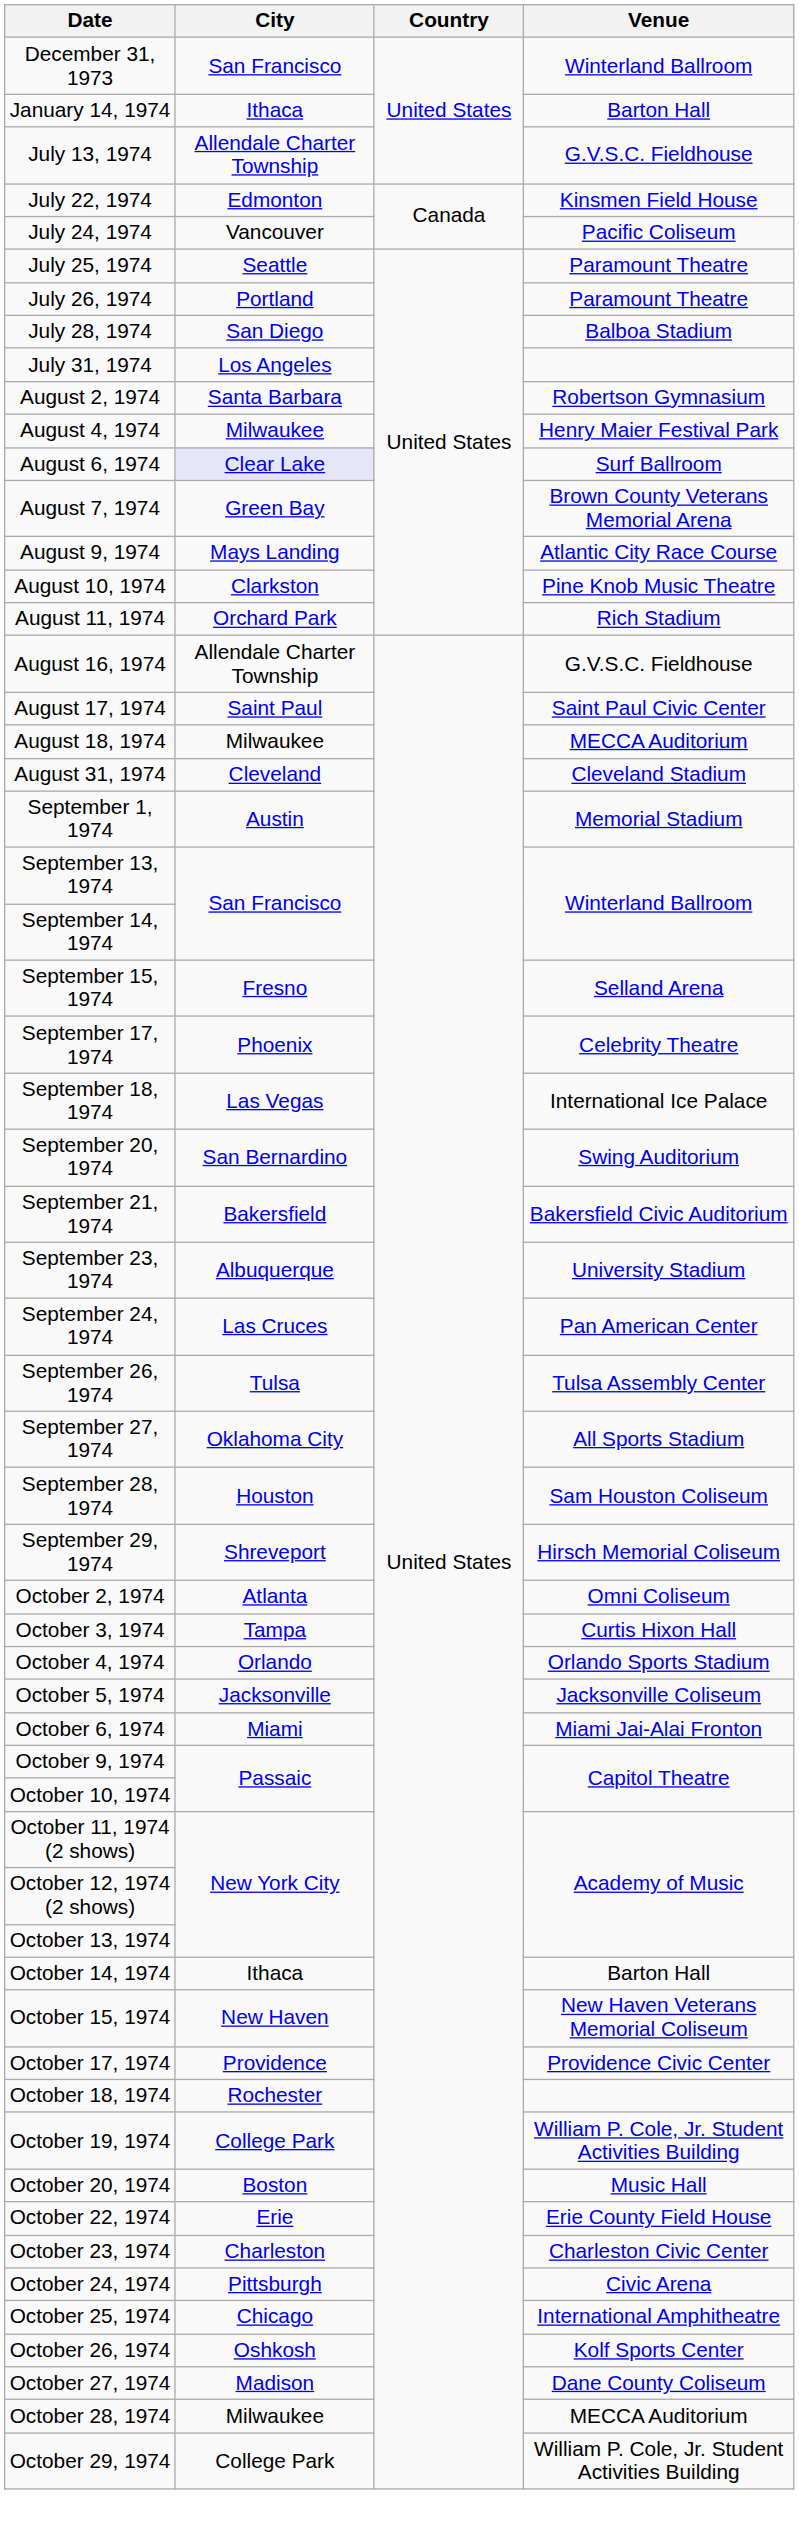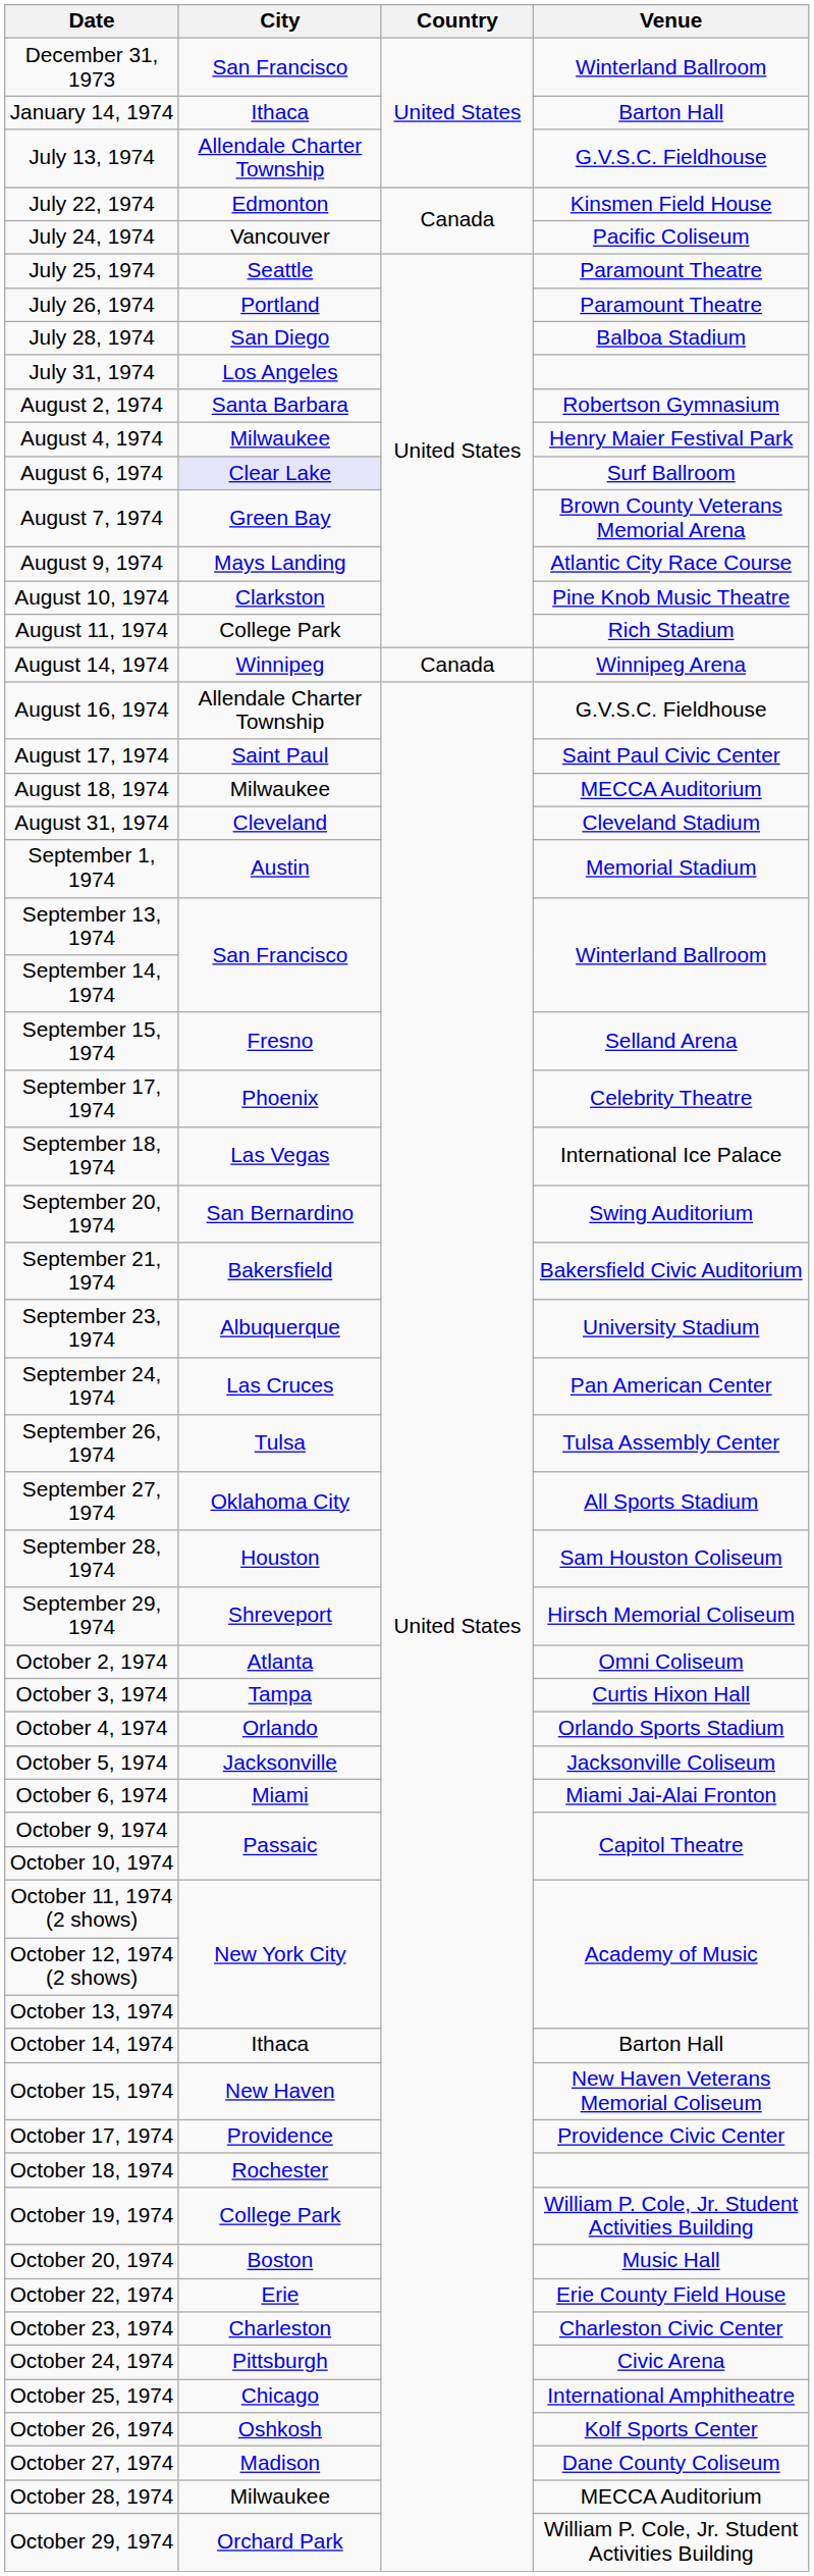 <table class="wikitable sortable plainrowheaders" style="text-align:center;">
 <tr>
 <th scope="col" style="width:11em;">Date</th>
 <th scope="col" style="width:13em;">City</th>
 <th scope="col" style="width:10em;">Country</th>
 <th scope="col" style="width:20em;">Venue</th>
 </tr>
 <tr>
 <td>December 31, 1973</td>
 <td><a href='#'>San Francisco</a></td>
 <td rowspan="3"><a href='#'>United States</a></td>
 <td><a href='#'>Winterland Ballroom</a></td>
 </tr>
 <tr>
 <td>January 14, 1974</td>
 <td><a href='#'>Ithaca</a></td>
 <td><a href='#'>Barton Hall</a></td>
 </tr>
 <tr>
 <td>July 13, 1974</td>
 <td><a href='#'>Allendale Charter Township</a></td>
 <td><a href='#'>G.V.S.C. Fieldhouse</a></td>
 </tr>
 <tr>
 <td>July 22, 1974</td>
 <td><a href='#'>Edmonton</a></td>
 <td rowspan="2">Canada</td>
 <td><a href='#'>Kinsmen Field House</a></td>
 </tr>
 <tr>
 <td>July 24, 1974</td>
 <td>Vancouver</td>
 <td><a href='#'>Pacific Coliseum</a></td>
 </tr>
 <tr>
 <td>July 25, 1974</td>
 <td><a href='#'>Seattle</a></td>
 <td rowspan="11">United States</td>
 <td><a href='#'>Paramount Theatre</a></td>
 </tr>
 <tr>
 <td>July 26, 1974</td>
 <td><a href='#'>Portland</a></td>
 <td><a href='#'>Paramount Theatre</a></td>
 </tr>
 <tr>
 <td>July 28, 1974</td>
 <td><a href='#'>San Diego</a></td>
 <td><a href='#'>Balboa Stadium</a></td>
 </tr>
 <tr>
 <td>July 31, 1974</td>
 <td><a href='#'>Los Angeles</a></td>
 <td></td>
 </tr>
 <tr>
 <td>August 2, 1974</td>
 <td><a href='#'>Santa Barbara</a></td>
 <td><a href='#'>Robertson Gymnasium</a></td>
 </tr>
 <tr>
 <td>August 4, 1974</td>
 <td><a href='#'>Milwaukee</a></td>
 <td><a href='#'>Henry Maier Festival Park</a></td>
 </tr>
 <tr>
 <td>August 6, 1974</td>
 <td style="background: lavender;"><a href='#'>Clear Lake</a></td>
 <td><a href='#'>Surf Ballroom</a></td>
 </tr>
 <tr>
 <td>August 7, 1974</td>
 <td><a href='#'>Green Bay</a></td>
 <td><a href='#'>Brown County Veterans Memorial Arena</a></td>
 </tr>
 <tr>
 <td>August 9, 1974</td>
 <td><a href='#'>Mays Landing</a></td>
 <td><a href='#'>Atlantic City Race Course</a></td>
 </tr>
 <tr>
 <td>August 10, 1974</td>
 <td><a href='#'>Clarkston</a></td>
 <td><a href='#'>Pine Knob Music Theatre</a></td>
 </tr>
 <tr>
 <td>August 11, 1974</td>
-<td><a href='#'>Orchard Park</a></td>
+<td>College Park</td>
 <td><a href='#'>Rich Stadium</a></td>
+</tr>
+<tr>
+<td>August 14, 1974</td>
+<td><a href='#'>Winnipeg</a></td>
+<td>Canada</td>
+<td><a href='#'>Winnipeg Arena</a></td>
 </tr>
 <tr>
 <td>August 16, 1974</td>
 <td>Allendale Charter Township</td>
 <td rowspan="42">United States</td>
 <td>G.V.S.C. Fieldhouse</td>
 </tr>
 <tr>
 <td>August 17, 1974</td>
 <td><a href='#'>Saint Paul</a></td>
 <td><a href='#'>Saint Paul Civic Center</a></td>
 </tr>
 <tr>
 <td>August 18, 1974</td>
 <td>Milwaukee</td>
 <td><a href='#'>MECCA Auditorium</a></td>
 </tr>
 <tr>
 <td>August 31, 1974</td>
 <td><a href='#'>Cleveland</a></td>
 <td><a href='#'>Cleveland Stadium</a></td>
 </tr>
 <tr>
 <td>September 1, 1974</td>
 <td><a href='#'>Austin</a></td>
 <td><a href='#'>Memorial Stadium</a></td>
 </tr>
 <tr>
 <td>September 13, 1974</td>
 <td rowspan="2"><a href='#'>San Francisco</a></td>
 <td rowspan="2"><a href='#'>Winterland Ballroom</a></td>
 </tr>
 <tr>
 <td>September 14, 1974</td>
 </tr>
 <tr>
 <td>September 15, 1974</td>
 <td><a href='#'>Fresno</a></td>
 <td><a href='#'>Selland Arena</a></td>
 </tr>
 <tr>
 <td>September 17, 1974</td>
 <td><a href='#'>Phoenix</a></td>
 <td><a href='#'>Celebrity Theatre</a></td>
 </tr>
 <tr>
 <td>September 18, 1974</td>
 <td><a href='#'>Las Vegas</a></td>
 <td>International Ice Palace</td>
 </tr>
 <tr>
 <td>September 20, 1974</td>
 <td><a href='#'>San Bernardino</a></td>
 <td><a href='#'>Swing Auditorium</a></td>
 </tr>
 <tr>
 <td>September 21, 1974</td>
 <td><a href='#'>Bakersfield</a></td>
 <td><a href='#'>Bakersfield Civic Auditorium</a></td>
 </tr>
 <tr>
 <td>September 23, 1974</td>
 <td><a href='#'>Albuquerque</a></td>
 <td><a href='#'>University Stadium</a></td>
 </tr>
 <tr>
 <td>September 24, 1974</td>
 <td><a href='#'>Las Cruces</a></td>
 <td><a href='#'>Pan American Center</a></td>
 </tr>
 <tr>
 <td>September 26, 1974</td>
 <td><a href='#'>Tulsa</a></td>
 <td><a href='#'>Tulsa Assembly Center</a></td>
 </tr>
 <tr>
 <td>September 27, 1974</td>
 <td><a href='#'>Oklahoma City</a></td>
 <td><a href='#'>All Sports Stadium</a></td>
 </tr>
 <tr>
 <td>September 28, 1974</td>
 <td><a href='#'>Houston</a></td>
 <td><a href='#'>Sam Houston Coliseum</a></td>
 </tr>
 <tr>
 <td>September 29, 1974</td>
 <td><a href='#'>Shreveport</a></td>
 <td><a href='#'>Hirsch Memorial Coliseum</a></td>
 </tr>
 <tr>
 <td>October 2, 1974</td>
 <td><a href='#'>Atlanta</a></td>
 <td><a href='#'>Omni Coliseum</a></td>
 </tr>
 <tr>
 <td>October 3, 1974</td>
 <td><a href='#'>Tampa</a></td>
 <td><a href='#'>Curtis Hixon Hall</a></td>
 </tr>
 <tr>
 <td>October 4, 1974</td>
 <td><a href='#'>Orlando</a></td>
 <td><a href='#'>Orlando Sports Stadium</a></td>
 </tr>
 <tr>
 <td>October 5, 1974</td>
 <td><a href='#'>Jacksonville</a></td>
 <td><a href='#'>Jacksonville Coliseum</a></td>
 </tr>
 <tr>
 <td>October 6, 1974</td>
 <td><a href='#'>Miami</a></td>
 <td><a href='#'>Miami Jai-Alai Fronton</a></td>
 </tr>
 <tr>
 <td>October 9, 1974</td>
 <td rowspan="2"><a href='#'>Passaic</a></td>
 <td rowspan="2"><a href='#'>Capitol Theatre</a></td>
 </tr>
 <tr>
 <td>October 10, 1974</td>
 </tr>
 <tr>
 <td>October 11, 1974<br>(2 shows)</td>
 <td rowspan="3"><a href='#'>New York City</a></td>
 <td rowspan="3"><a href='#'>Academy of Music</a></td>
 </tr>
 <tr>
 <td>October 12, 1974<br>(2 shows)</td>
 </tr>
 <tr>
 <td>October 13, 1974</td>
 </tr>
 <tr>
 <td>October 14, 1974</td>
 <td>Ithaca</td>
 <td>Barton Hall</td>
 </tr>
 <tr>
 <td>October 15, 1974</td>
 <td><a href='#'>New Haven</a></td>
 <td><a href='#'>New Haven Veterans Memorial Coliseum</a></td>
 </tr>
 <tr>
 <td>October 17, 1974</td>
 <td><a href='#'>Providence</a></td>
 <td><a href='#'>Providence Civic Center</a></td>
 </tr>
 <tr>
 <td>October 18, 1974</td>
 <td><a href='#'>Rochester</a></td>
 <td></td>
 </tr>
 <tr>
 <td>October 19, 1974</td>
 <td><a href='#'>College Park</a></td>
 <td><a href='#'>William P. Cole, Jr. Student Activities Building</a></td>
 </tr>
 <tr>
 <td>October 20, 1974</td>
 <td><a href='#'>Boston</a></td>
 <td><a href='#'>Music Hall</a></td>
 </tr>
 <tr>
 <td>October 22, 1974</td>
 <td><a href='#'>Erie</a></td>
 <td><a href='#'>Erie County Field House</a></td>
 </tr>
 <tr>
 <td>October 23, 1974</td>
 <td><a href='#'>Charleston</a></td>
 <td><a href='#'>Charleston Civic Center</a></td>
 </tr>
 <tr>
 <td>October 24, 1974</td>
 <td><a href='#'>Pittsburgh</a></td>
 <td><a href='#'>Civic Arena</a></td>
 </tr>
 <tr>
 <td>October 25, 1974</td>
 <td><a href='#'>Chicago</a></td>
 <td><a href='#'>International Amphitheatre</a></td>
 </tr>
 <tr>
 <td>October 26, 1974</td>
 <td><a href='#'>Oshkosh</a></td>
 <td><a href='#'>Kolf Sports Center</a></td>
 </tr>
 <tr>
 <td>October 27, 1974</td>
 <td><a href='#'>Madison</a></td>
 <td><a href='#'>Dane County Coliseum</a></td>
 </tr>
 <tr>
 <td>October 28, 1974</td>
 <td>Milwaukee</td>
 <td>MECCA Auditorium</td>
 </tr>
 <tr>
 <td>October 29, 1974</td>
-<td>College Park</td>
+<td><a href='#'>Orchard Park</a></td>
 <td>William P. Cole, Jr. Student Activities Building</td>
 </tr>
 </table>
